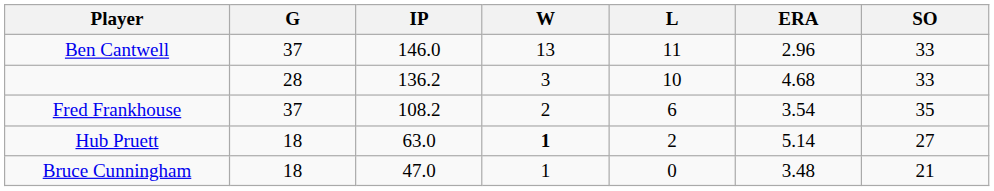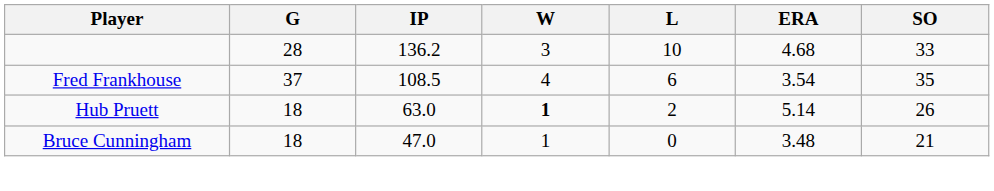 <table class="wikitable sortable">
 <tr>
 <th bgcolor="#DDDDFF" width="16%">Player</th>
 <th bgcolor="#DDDDFF" width="9%">G</th>
 <th bgcolor="#DDDDFF" width="9%">IP</th>
 <th bgcolor="#DDDDFF" width="9%">W</th>
 <th bgcolor="#DDDDFF" width="9%">L</th>
 <th bgcolor="#DDDDFF" width="9%">ERA</th>
 <th bgcolor="#DDDDFF" width="9%">SO</th>
-</tr>
-<tr align="center">
-<td><a href='#'>Ben Cantwell</a></td>
-<td>37</td>
-<td>146.0</td>
-<td>13</td>
-<td>11</td>
-<td>2.96</td>
-<td>33</td>
 </tr>
 <tr align="center">
 <td></td>
 <td>28</td>
 <td>136.2</td>
 <td>3</td>
 <td>10</td>
 <td>4.68</td>
 <td>33</td>
 </tr>
 <tr align="center">
 <td><a href='#'>Fred Frankhouse</a></td>
 <td>37</td>
-<td>108.2</td>
-<td>2</td>
+<td>108.5</td>
+<td>4</td>
 <td>6</td>
 <td>3.54</td>
 <td>35</td>
 </tr>
 <tr align="center">
 <td><a href='#'>Hub Pruett</a></td>
 <td>18</td>
 <td>63.0</td>
 <td><strong>1</strong></td>
 <td>2</td>
 <td>5.14</td>
-<td>27</td>
+<td>26</td>
 </tr>
 <tr align="center">
 <td><a href='#'>Bruce Cunningham</a></td>
 <td>18</td>
 <td>47.0</td>
 <td>1</td>
 <td>0</td>
 <td>3.48</td>
 <td>21</td>
 </tr>
 </table>
